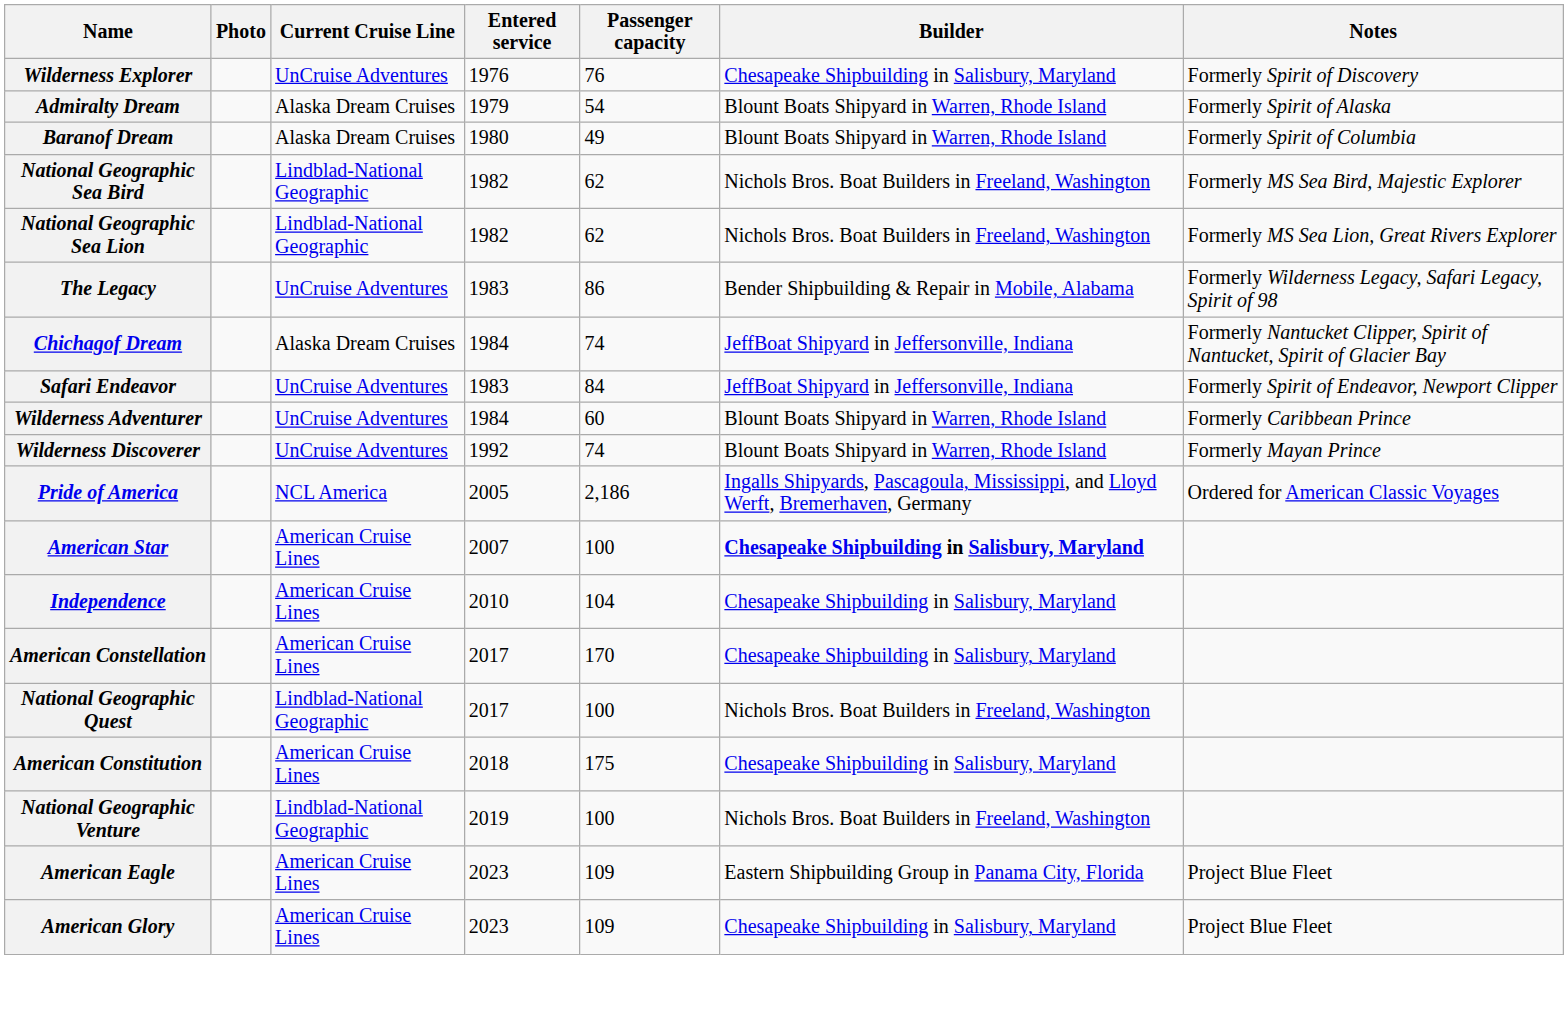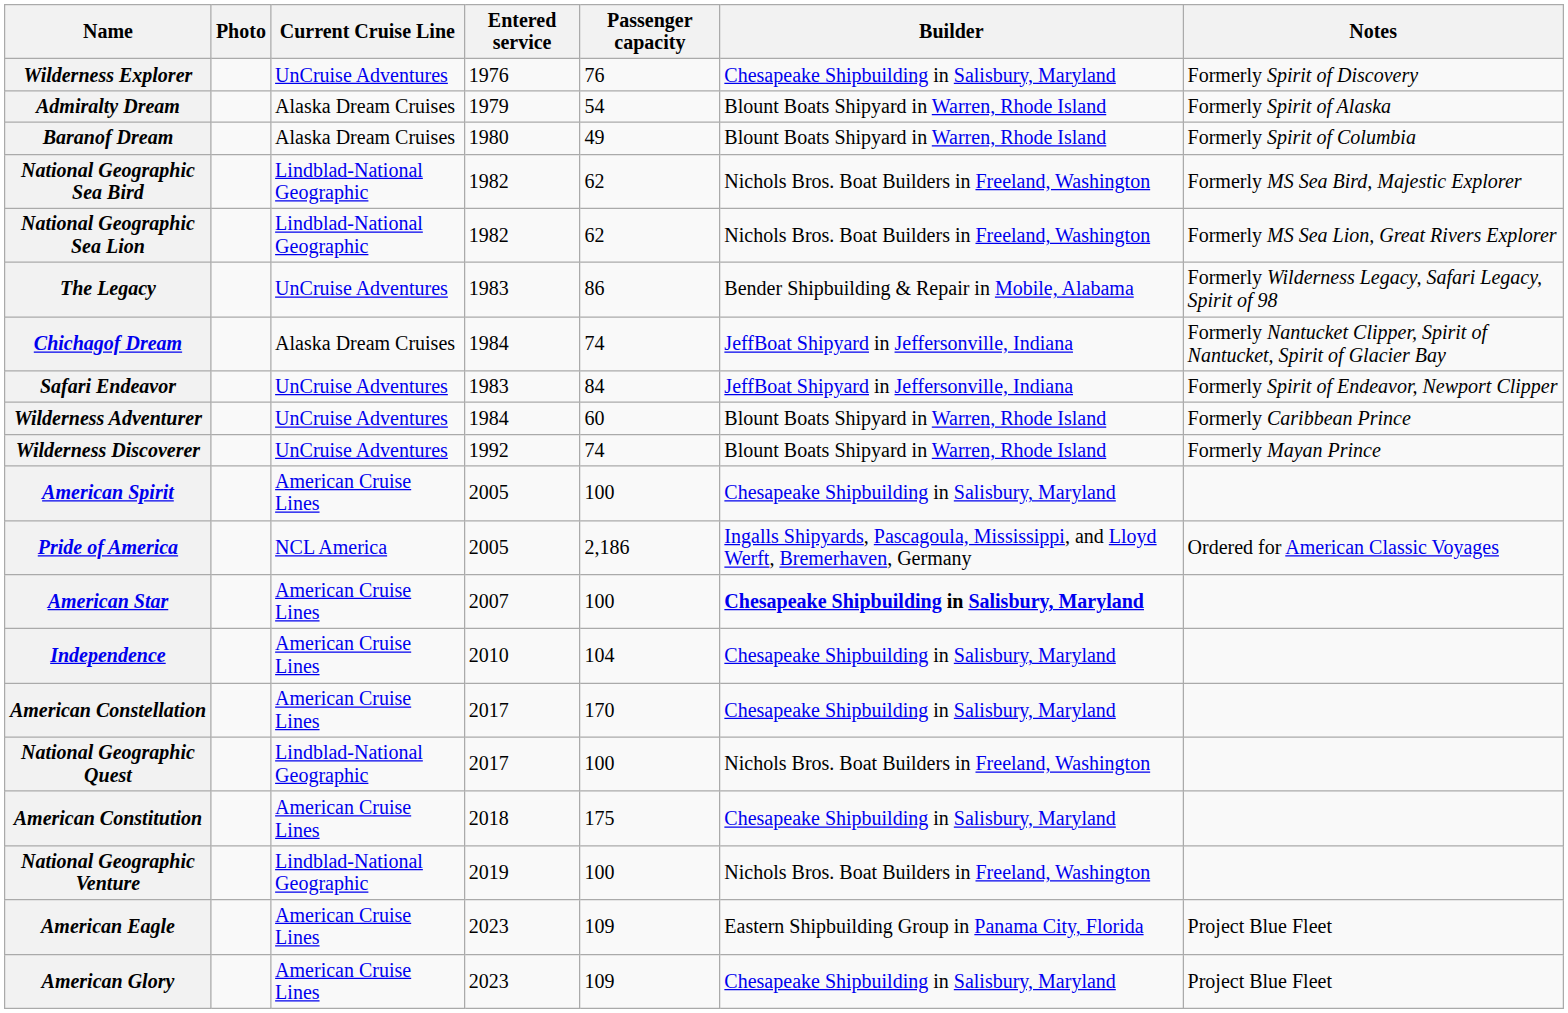 <table class="wikitable sortable plainrowheaders">
 <tr>
 <th scope="col">Name</th>
 <th scope="col" class="unsortable">Photo</th>
 <th scope="col">Current Cruise Line</th>
 <th scope="col">Entered service</th>
 <th scope="col">Passenger capacity</th>
 <th scope="col">Builder</th>
 <th scope="col" class="unsortable">Notes</th>
 </tr>
 <tr>
 <th scope="row"><em>Wilderness Explorer</em></th>
 <td></td>
 <td><a href='#'>UnCruise Adventures</a></td>
 <td>1976</td>
 <td>76</td>
 <td><a href='#'>Chesapeake Shipbuilding</a> in <a href='#'>Salisbury, Maryland</a></td>
 <td>Formerly <em>Spirit of Discovery</em></td>
 </tr>
 <tr>
 <th scope="row"><em>Admiralty Dream</em></th>
 <td></td>
 <td>Alaska Dream Cruises</td>
 <td>1979</td>
 <td>54</td>
 <td>Blount Boats Shipyard in <a href='#'>Warren, Rhode Island</a></td>
 <td>Formerly <em>Spirit of Alaska</em></td>
 </tr>
 <tr>
 <th scope="row"><em>Baranof Dream</em></th>
 <td></td>
 <td>Alaska Dream Cruises</td>
 <td>1980</td>
 <td>49</td>
 <td>Blount Boats Shipyard in <a href='#'>Warren, Rhode Island</a></td>
 <td>Formerly <em>Spirit of Columbia</em></td>
 </tr>
 <tr>
 <th scope="row"><em>National Geographic Sea Bird</em></th>
 <td></td>
 <td><a href='#'>Lindblad-National Geographic</a></td>
 <td>1982</td>
 <td>62</td>
 <td>Nichols Bros. Boat Builders in <a href='#'>Freeland, Washington</a></td>
 <td>Formerly <em>MS Sea Bird, Majestic Explorer</em></td>
 </tr>
 <tr>
 <th scope="row"><em>National Geographic Sea Lion</em></th>
 <td></td>
 <td><a href='#'>Lindblad-National Geographic</a></td>
 <td>1982</td>
 <td>62</td>
 <td>Nichols Bros. Boat Builders in <a href='#'>Freeland, Washington</a></td>
 <td>Formerly <em>MS Sea Lion, Great Rivers Explorer</em></td>
 </tr>
 <tr>
 <th scope="row"><em>The Legacy</em></th>
 <td></td>
 <td><a href='#'>UnCruise Adventures</a></td>
 <td>1983</td>
 <td>86</td>
 <td>Bender Shipbuilding & Repair in <a href='#'>Mobile, Alabama</a></td>
 <td>Formerly <em>Wilderness Legacy, Safari Legacy, Spirit of 98</em></td>
 </tr>
 <tr>
 <th scope="row"><em><a href='#'>Chichagof Dream</a></em></th>
 <td></td>
 <td>Alaska Dream Cruises</td>
 <td>1984</td>
 <td>74</td>
 <td><a href='#'>JeffBoat Shipyard</a> in <a href='#'>Jeffersonville, Indiana</a></td>
 <td>Formerly <em>Nantucket Clipper,  Spirit of Nantucket, Spirit of Glacier Bay</em></td>
 </tr>
 <tr>
 <th scope="row"><em>Safari Endeavor</em></th>
 <td></td>
 <td><a href='#'>UnCruise Adventures</a></td>
 <td>1983</td>
 <td>84</td>
 <td><a href='#'>JeffBoat Shipyard</a> in <a href='#'>Jeffersonville, Indiana</a></td>
 <td>Formerly <em>Spirit of Endeavor, Newport Clipper</em></td>
 </tr>
 <tr>
 <th scope="row"><em>Wilderness Adventurer</em></th>
 <td></td>
 <td><a href='#'>UnCruise Adventures</a></td>
 <td>1984</td>
 <td>60</td>
 <td>Blount Boats Shipyard in <a href='#'>Warren, Rhode Island</a></td>
 <td>Formerly <em>Caribbean Prince</em></td>
 </tr>
 <tr>
 <th scope="row"><em>Wilderness Discoverer</em></th>
 <td></td>
 <td><a href='#'>UnCruise Adventures</a></td>
 <td>1992</td>
 <td>74</td>
 <td>Blount Boats Shipyard in <a href='#'>Warren, Rhode Island</a></td>
 <td>Formerly <em>Mayan Prince</em></td>
 </tr>
 <tr>
+<th scope="row"><em><a href='#'>American Spirit</a></em></th>
+<td></td>
+<td><a href='#'>American Cruise Lines</a></td>
+<td>2005</td>
+<td>100</td>
+<td><a href='#'>Chesapeake Shipbuilding</a> in <a href='#'>Salisbury, Maryland</a></td>
+<td></td>
+</tr>
+<tr>
 <th scope="row"><em><a href='#'>Pride of America</a></em></th>
 <td></td>
 <td><a href='#'>NCL America</a></td>
 <td>2005</td>
 <td>2,186</td>
 <td><a href='#'>Ingalls Shipyards</a>, <a href='#'>Pascagoula, Mississippi</a>, and <a href='#'>Lloyd Werft</a>, <a href='#'>Bremerhaven</a>, Germany</td>
 <td>Ordered for <a href='#'>American Classic Voyages</a></td>
 </tr>
 <tr>
 <th scope="row"><em><a href='#'>American Star</a></em></th>
 <td></td>
 <td><a href='#'>American Cruise Lines</a></td>
 <td>2007</td>
 <td>100</td>
 <td><strong><a href='#'>Chesapeake Shipbuilding</a> in <a href='#'>Salisbury, Maryland</a></strong></td>
 <td></td>
 </tr>
 <tr>
 <th scope="row"><a href='#'><em>Independence</em></a></th>
 <td></td>
 <td><a href='#'>American Cruise Lines</a></td>
 <td>2010</td>
 <td>104</td>
 <td><a href='#'>Chesapeake Shipbuilding</a> in <a href='#'>Salisbury, Maryland</a></td>
 <td></td>
 </tr>
 <tr>
 <th scope="row"><em>American Constellation</em></th>
 <td></td>
 <td><a href='#'>American Cruise Lines</a></td>
 <td>2017</td>
 <td>170</td>
 <td><a href='#'>Chesapeake Shipbuilding</a> in <a href='#'>Salisbury, Maryland</a></td>
 <td></td>
 </tr>
 <tr>
 <th scope="row"><em>National Geographic Quest</em></th>
 <td></td>
 <td><a href='#'>Lindblad-National Geographic</a></td>
 <td>2017</td>
 <td>100</td>
 <td>Nichols Bros. Boat Builders in <a href='#'>Freeland, Washington</a></td>
 <td></td>
 </tr>
 <tr>
 <th scope="row"><em>American Constitution</em></th>
 <td></td>
 <td><a href='#'>American Cruise Lines</a></td>
 <td>2018</td>
 <td>175</td>
 <td><a href='#'>Chesapeake Shipbuilding</a> in <a href='#'>Salisbury, Maryland</a></td>
 <td></td>
 </tr>
 <tr>
 <th scope="row"><em>National Geographic Venture</em></th>
 <td></td>
 <td><a href='#'>Lindblad-National Geographic</a></td>
 <td>2019</td>
 <td>100</td>
 <td>Nichols Bros. Boat Builders in <a href='#'>Freeland, Washington</a></td>
 <td></td>
 </tr>
 <tr>
 <th><em>American Eagle</em></th>
 <td></td>
 <td><a href='#'>American Cruise Lines</a></td>
 <td>2023</td>
 <td>109</td>
 <td>Eastern Shipbuilding Group in <a href='#'>Panama City, Florida</a></td>
 <td>Project Blue Fleet</td>
 </tr>
 <tr>
 <th><em>American Glory</em></th>
 <td></td>
 <td><a href='#'>American Cruise Lines</a></td>
 <td>2023</td>
 <td>109</td>
 <td><a href='#'>Chesapeake Shipbuilding</a> in <a href='#'>Salisbury, Maryland</a></td>
 <td>Project Blue Fleet</td>
 </tr>
 </table>
